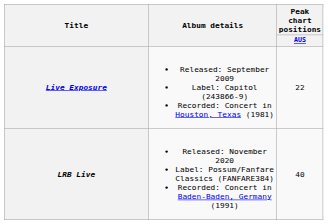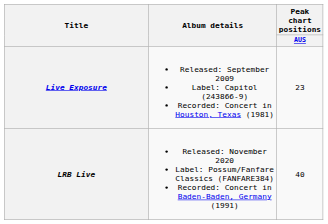 <table class="wikitable plainrowheaders" style="text-align:center;">
 <tr>
 <th scope="col" rowspan="2" style="width:18em;">Title</th>
 <th scope="col" rowspan="2" style="width:16em;">Album details</th>
 <th scope="col" colspan="1">Peak chart positions</th>
 </tr>
 <tr>
 <th style="width:3em;font-size:85%"><a href='#'>AUS</a><br></th>
 </tr>
 <tr>
 <th scope="row"><em><a href='#'>Live Exposure</a></em></th>
 <td><br><ul><li>Released: September 2009</li><li>Label: Capitol (243866-9)</li><li>Recorded: Concert in <a href='#'>Houston, Texas</a> (1981)</li></ul></td>
-<td align="center">22</td>
+<td align="center">23</td>
 </tr>
 <tr>
 <th scope="row"><em>LRB Live</em></th>
 <td><br><ul><li>Released:  November 2020</li><li>Label: Possum/Fanfare Classics (FANFARE384)</li><li>Recorded: Concert in <a href='#'>Baden-Baden, Germany</a> (1991)</li></ul></td>
 <td align="center">40</td>
 </tr>
 </table>
